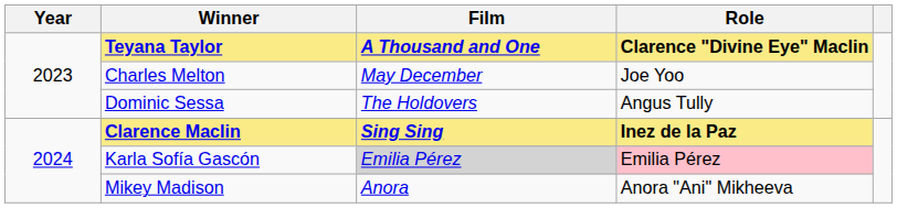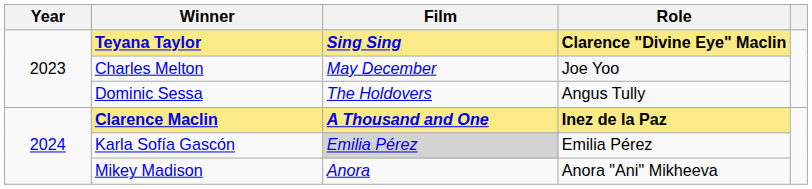 <table class="wikitable" width="63%" cellpadding="5">
 <tr>
 <th width="100"><strong>Year</strong></th>
 <th width="300"><strong>Winner</strong></th>
 <th width="300"><strong>Film</strong></th>
 <th width="300"><strong>Role</strong></th>
 <th width="15"><strong></strong></th>
 </tr>
 <tr>
 <td style="text-align:center;" rowspan="3">2023</td>
 <td style="background:#FAEB86;"><strong><a href='#'>Teyana Taylor</a></strong></td>
-<td style="background:#FAEB86;"><strong><em><a href='#'>A Thousand and One</a></em></strong></td>
+<td style="background:#FAEB86;"><strong><em><a href='#'>Sing Sing</a></em></strong></td>
 <td style="background:#FAEB86;"><strong>Clarence "Divine Eye" Maclin</strong></td>
 <td style="text-align:center;" rowspan="3"></td>
 </tr>
 <tr>
 <td><a href='#'>Charles Melton</a></td>
 <td><em><a href='#'>May December</a></em></td>
 <td>Joe Yoo</td>
 </tr>
 <tr>
 <td><a href='#'>Dominic Sessa</a></td>
 <td><em><a href='#'>The Holdovers</a></em></td>
 <td>Angus Tully</td>
 </tr>
 <tr>
 <td rowspan="3" style="text-align:center;"><a href='#'>2024</a></td>
 <td style="background:#FAEB86;"><strong><a href='#'>Clarence Maclin</a></strong></td>
-<td style="background:#FAEB86;"><strong><em><a href='#'>Sing Sing</a></em></strong></td>
+<td style="background:#FAEB86;"><strong><em><a href='#'>A Thousand and One</a></em></strong></td>
 <td style="background:#FAEB86;"><strong>Inez de la Paz</strong></td>
 <td rowspan=3></td>
 </tr>
 <tr>
 <td><a href='#'>Karla Sofía Gascón</a></td>
 <td style="background: lightgrey;"><em><a href='#'>Emilia Pérez</a></em></td>
-<td style="background: pink;">Emilia Pérez</td>
+<td>Emilia Pérez</td>
 </tr>
 <tr>
 <td><a href='#'>Mikey Madison</a></td>
 <td><em><a href='#'>Anora</a></em></td>
 <td>Anora "Ani" Mikheeva</td>
 </tr>
 </table>
